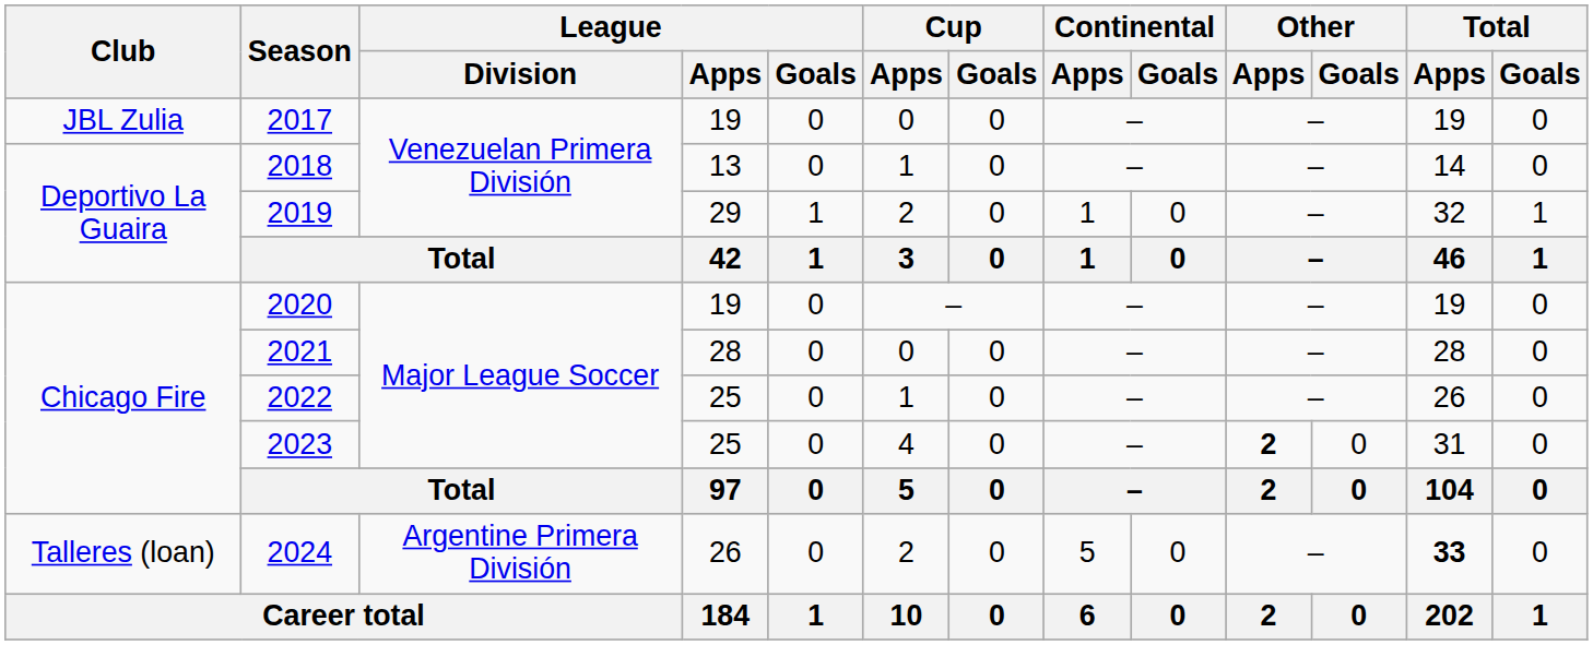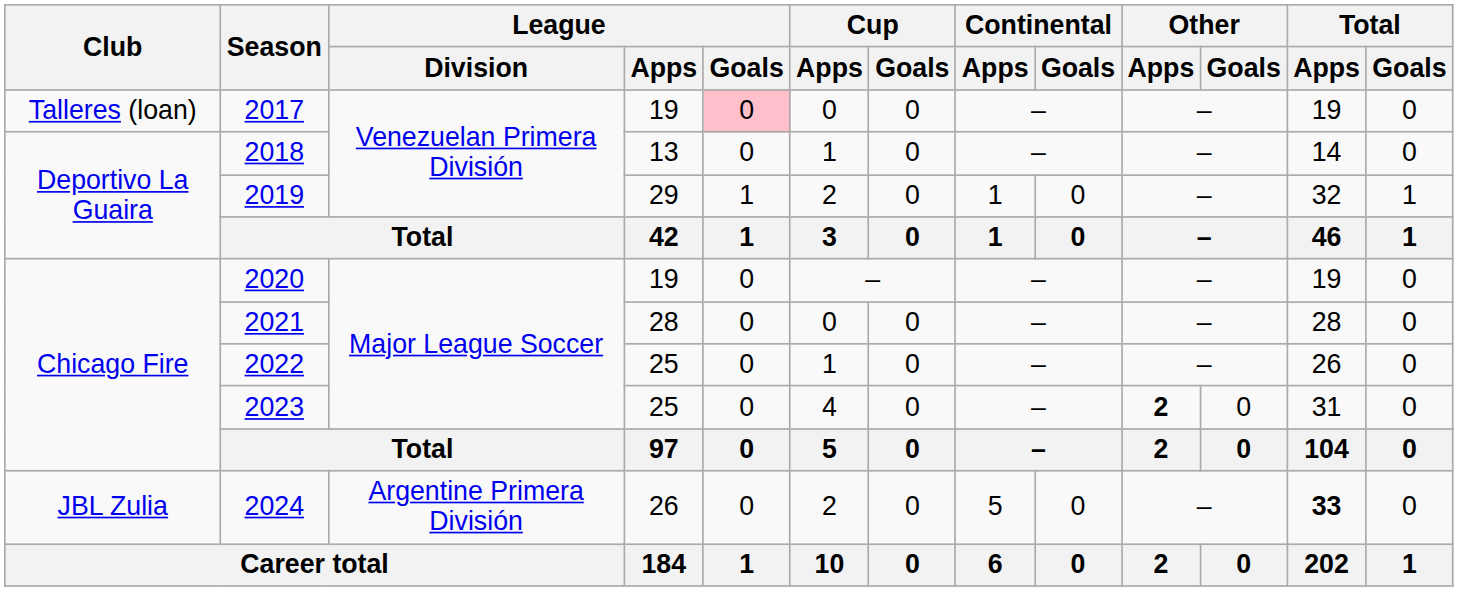 <table class="wikitable" style="text-align: center">
 <tr>
 <th rowspan="2">Club</th>
 <th rowspan="2">Season</th>
 <th colspan="3">League</th>
 <th colspan="2">Cup</th>
 <th colspan="2">Continental</th>
 <th colspan="2">Other</th>
 <th colspan="2">Total</th>
 </tr>
 <tr>
 <th>Division</th>
 <th>Apps</th>
 <th>Goals</th>
 <th>Apps</th>
 <th>Goals</th>
 <th>Apps</th>
 <th>Goals</th>
 <th>Apps</th>
 <th>Goals</th>
 <th>Apps</th>
 <th>Goals</th>
 </tr>
 <tr>
-<td><a href='#'>JBL Zulia</a></td>
+<td><a href='#'>Talleres</a> (loan)</td>
 <td><a href='#'>2017</a></td>
 <td rowspan="3"><a href='#'>Venezuelan Primera División</a></td>
 <td>19</td>
-<td>0</td>
+<td style="background: pink;">0</td>
 <td>0</td>
 <td>0</td>
 <td colspan="2">–</td>
 <td colspan="2">–</td>
 <td>19</td>
 <td>0</td>
 </tr>
 <tr>
 <td rowspan="3"><a href='#'>Deportivo La Guaira</a></td>
 <td><a href='#'>2018</a></td>
 <td>13</td>
 <td>0</td>
 <td>1</td>
 <td>0</td>
 <td colspan="2">–</td>
 <td colspan="2">–</td>
 <td>14</td>
 <td>0</td>
 </tr>
 <tr>
 <td><a href='#'>2019</a></td>
 <td>29</td>
 <td>1</td>
 <td>2</td>
 <td>0</td>
 <td>1</td>
 <td>0</td>
 <td colspan="2">–</td>
 <td>32</td>
 <td>1</td>
 </tr>
 <tr>
 <th colspan="2">Total</th>
 <th>42</th>
 <th>1</th>
 <th>3</th>
 <th>0</th>
 <th>1</th>
 <th>0</th>
 <th colspan="2">–</th>
 <th>46</th>
 <th>1</th>
 </tr>
 <tr>
 <td rowspan="5"><a href='#'>Chicago Fire</a></td>
 <td><a href='#'>2020</a></td>
 <td rowspan="4"><a href='#'>Major League Soccer</a></td>
 <td>19</td>
 <td>0</td>
 <td colspan="2">–</td>
 <td colspan="2">–</td>
 <td colspan="2">–</td>
 <td>19</td>
 <td>0</td>
 </tr>
 <tr>
 <td><a href='#'>2021</a></td>
 <td>28</td>
 <td>0</td>
 <td>0</td>
 <td>0</td>
 <td colspan="2">–</td>
 <td colspan="2">–</td>
 <td>28</td>
 <td>0</td>
 </tr>
 <tr>
 <td><a href='#'>2022</a></td>
 <td>25</td>
 <td>0</td>
 <td>1</td>
 <td>0</td>
 <td colspan="2">–</td>
 <td colspan="2">–</td>
 <td>26</td>
 <td>0</td>
 </tr>
 <tr>
 <td><a href='#'>2023</a></td>
 <td>25</td>
 <td>0</td>
 <td>4</td>
 <td>0</td>
 <td colspan="2">–</td>
 <td><strong>2</strong></td>
 <td>0</td>
 <td>31</td>
 <td>0</td>
 </tr>
 <tr>
 <th colspan="2">Total</th>
 <th>97</th>
 <th>0</th>
 <th>5</th>
 <th>0</th>
 <th colspan="2">–</th>
 <th>2</th>
 <th>0</th>
 <th>104</th>
 <th>0</th>
 </tr>
 <tr>
-<td><a href='#'>Talleres</a> (loan)</td>
+<td><a href='#'>JBL Zulia</a></td>
 <td><a href='#'>2024</a></td>
 <td><a href='#'>Argentine Primera División</a></td>
 <td>26</td>
 <td>0</td>
 <td>2</td>
 <td>0</td>
 <td>5</td>
 <td>0</td>
 <td colspan="2">–</td>
 <td><strong>33</strong></td>
 <td>0</td>
 </tr>
 <tr>
 <th colspan="3"><strong>Career total</strong></th>
 <th>184</th>
 <th>1</th>
 <th>10</th>
 <th>0</th>
 <th>6</th>
 <th>0</th>
 <th>2</th>
 <th>0</th>
 <th>202</th>
 <th>1</th>
 </tr>
 </table>
